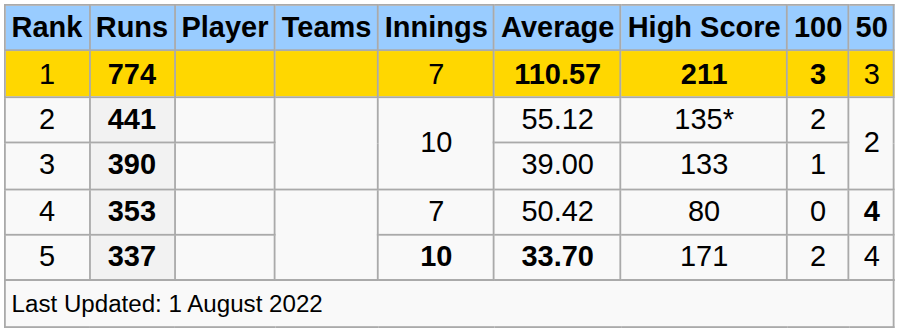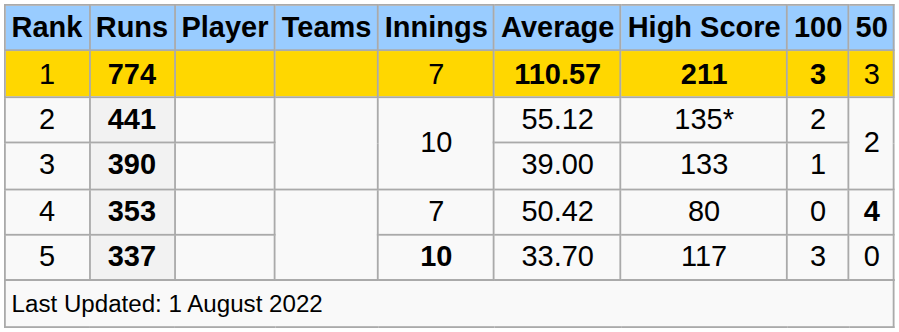 <table class="wikitable plainrowheaders sortable">
 <tr>
 <th scope=col style="background:#9cf;">Rank</th>
 <th scope=col style="background:#9cf;">Runs</th>
 <th scope=col style="background:#9cf;">Player</th>
 <th scope=col style="background:#9cf;">Teams</th>
 <th scope=col style="background:#9cf;">Innings</th>
 <th scope=col style="background:#9cf;">Average</th>
 <th scope=col style="background:#9cf;">High Score</th>
 <th scope=col style="background:#9cf;">100</th>
 <th scope=col style="background:#9cf;">50</th>
 </tr>
 <tr>
 <td style="text-align:center; background:gold;">1</td>
 <th scope="row"  style="text-align:center; background:gold;"><strong>774</strong></th>
 <td style="background:gold;"></td>
 <td style="text-align:center; background:gold;"></td>
 <td style="text-align:center; background:gold;">7</td>
 <td style="text-align:center; background:gold;"><strong>110.57</strong></td>
 <td style="text-align:center; background:gold;"><strong>211</strong></td>
 <td style="text-align:center; background:gold;"><strong>3</strong></td>
 <td style="text-align:center; background:gold;">3</td>
 </tr>
 <tr>
 <td align=center>2</td>
 <th scope=row style=text-align:center;><strong>441</strong></th>
 <td></td>
 <td align=center rowspan=2></td>
 <td align=center rowspan=2>10</td>
 <td align=center>55.12</td>
 <td align=center>135*</td>
 <td align=center>2</td>
 <td align=center rowspan=2>2</td>
 </tr>
 <tr>
 <td align=center>3</td>
 <th scope=row style=text-align:center;><strong>390</strong></th>
 <td></td>
 <td align=center>39.00</td>
 <td align=center>133</td>
 <td align=center>1</td>
 </tr>
 <tr>
 <td align=center>4</td>
 <th scope=row style=text-align:center;><strong>353</strong></th>
 <td></td>
 <td align=center rowspan=2></td>
 <td align=center>7</td>
 <td align=center>50.42</td>
 <td align=center>80</td>
 <td align=center>0</td>
 <td align=center><strong>4</strong></td>
 </tr>
 <tr>
 <td align=center>5</td>
 <th scope=row style=text-align:center;><strong>337</strong></th>
 <td></td>
 <td align=center><strong>10</strong></td>
-<td align=center><strong>33.70</strong></td>
-<td align=center>171</td>
-<td align=center>2</td>
-<td align=center>4</td>
+<td align=center>33.70</td>
+<td align=center>117</td>
+<td align=center>3</td>
+<td align=center>0</td>
 </tr>
 <tr>
 </tr>
 <tr class=sortbottom>
 <td colspan=9><small>Last Updated: 1 August 2022</small></td>
 </tr>
 </table>
